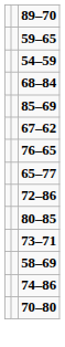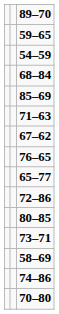 <table class="wikitable">
 <tr>
 <td></td>
 <td></td>
 <td><strong>89–70</strong></td>
 </tr>
 <tr>
 <td></td>
 <td></td>
 <td><strong>59–65</strong></td>
 </tr>
 <tr>
 <td></td>
 <td></td>
 <td><strong>54–59</strong></td>
 </tr>
 <tr>
 <td></td>
 <td></td>
 <td><strong>68–84</strong></td>
 </tr>
 <tr>
 <td></td>
 <td></td>
 <td><strong>85–69</strong></td>
+</tr>
+<tr>
+<td></td>
+<td></td>
+<td><strong>71–63</strong></td>
 </tr>
 <tr>
 <td></td>
 <td></td>
 <td><strong>67–62</strong></td>
 </tr>
 <tr>
 <td></td>
 <td></td>
 <td><strong>76–65</strong></td>
 </tr>
 <tr>
 <td></td>
 <td></td>
 <td><strong>65–77</strong></td>
 </tr>
 <tr>
 <td></td>
 <td></td>
 <td><strong>72–86</strong></td>
 </tr>
 <tr>
 <td></td>
 <td></td>
 <td><strong>80–85</strong></td>
 </tr>
 <tr>
 <td></td>
 <td></td>
 <td><strong>73–71</strong></td>
 </tr>
 <tr>
 <td></td>
 <td></td>
 <td><strong>58–69</strong></td>
 </tr>
 <tr>
 <td></td>
 <td></td>
 <td><strong>74–86</strong></td>
 </tr>
 <tr>
 <td></td>
 <td></td>
 <td><strong>70–80</strong></td>
 </tr>
 </table>
